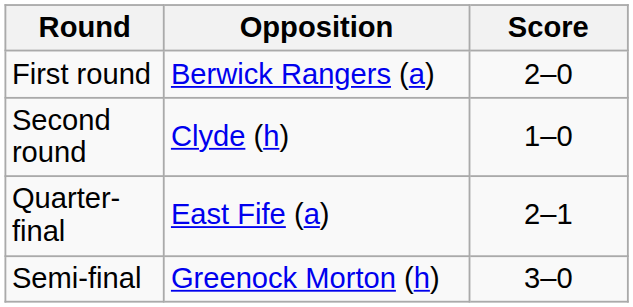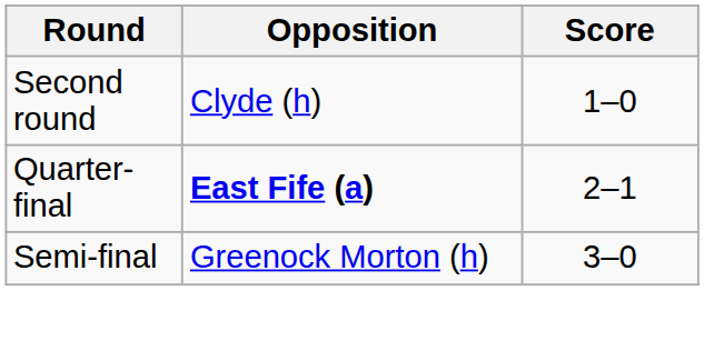 <table class="wikitable" style="text-align:left;margin-left:1em;float:right">
 <tr>
 <th width=80>Round</th>
 <th width=160>Opposition</th>
 <th width=80>Score</th>
-</tr>
-<tr>
-<td>First round</td>
-<td><a href='#'>Berwick Rangers</a> (<a href='#'>a</a>)</td>
-<td align=center>2–0</td>
 </tr>
 <tr>
 <td>Second round</td>
 <td><a href='#'>Clyde</a> (<a href='#'>h</a>)</td>
 <td align=center>1–0</td>
 </tr>
 <tr>
 <td>Quarter-final</td>
-<td><a href='#'>East Fife</a> (<a href='#'>a</a>)</td>
+<td><strong><a href='#'>East Fife</a> (<a href='#'>a</a>)</strong></td>
 <td align=center>2–1</td>
 </tr>
 <tr>
 <td>Semi-final</td>
 <td><a href='#'>Greenock Morton</a> (<a href='#'>h</a>)</td>
 <td align=center>3–0</td>
 </tr>
 </table>
